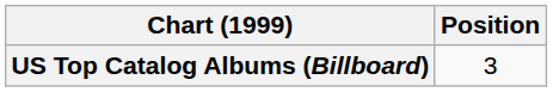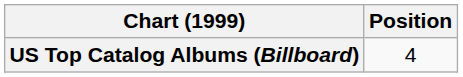 <table class="wikitable plainrowheaders" style="text-align:center">
 <tr>
 <th scope="col">Chart (1999)</th>
 <th scope="col">Position</th>
 </tr>
 <tr>
 <th scope="row">US Top Catalog Albums (<em>Billboard</em>)</th>
-<td>3</td>
+<td>4</td>
 </tr>
 </table>
